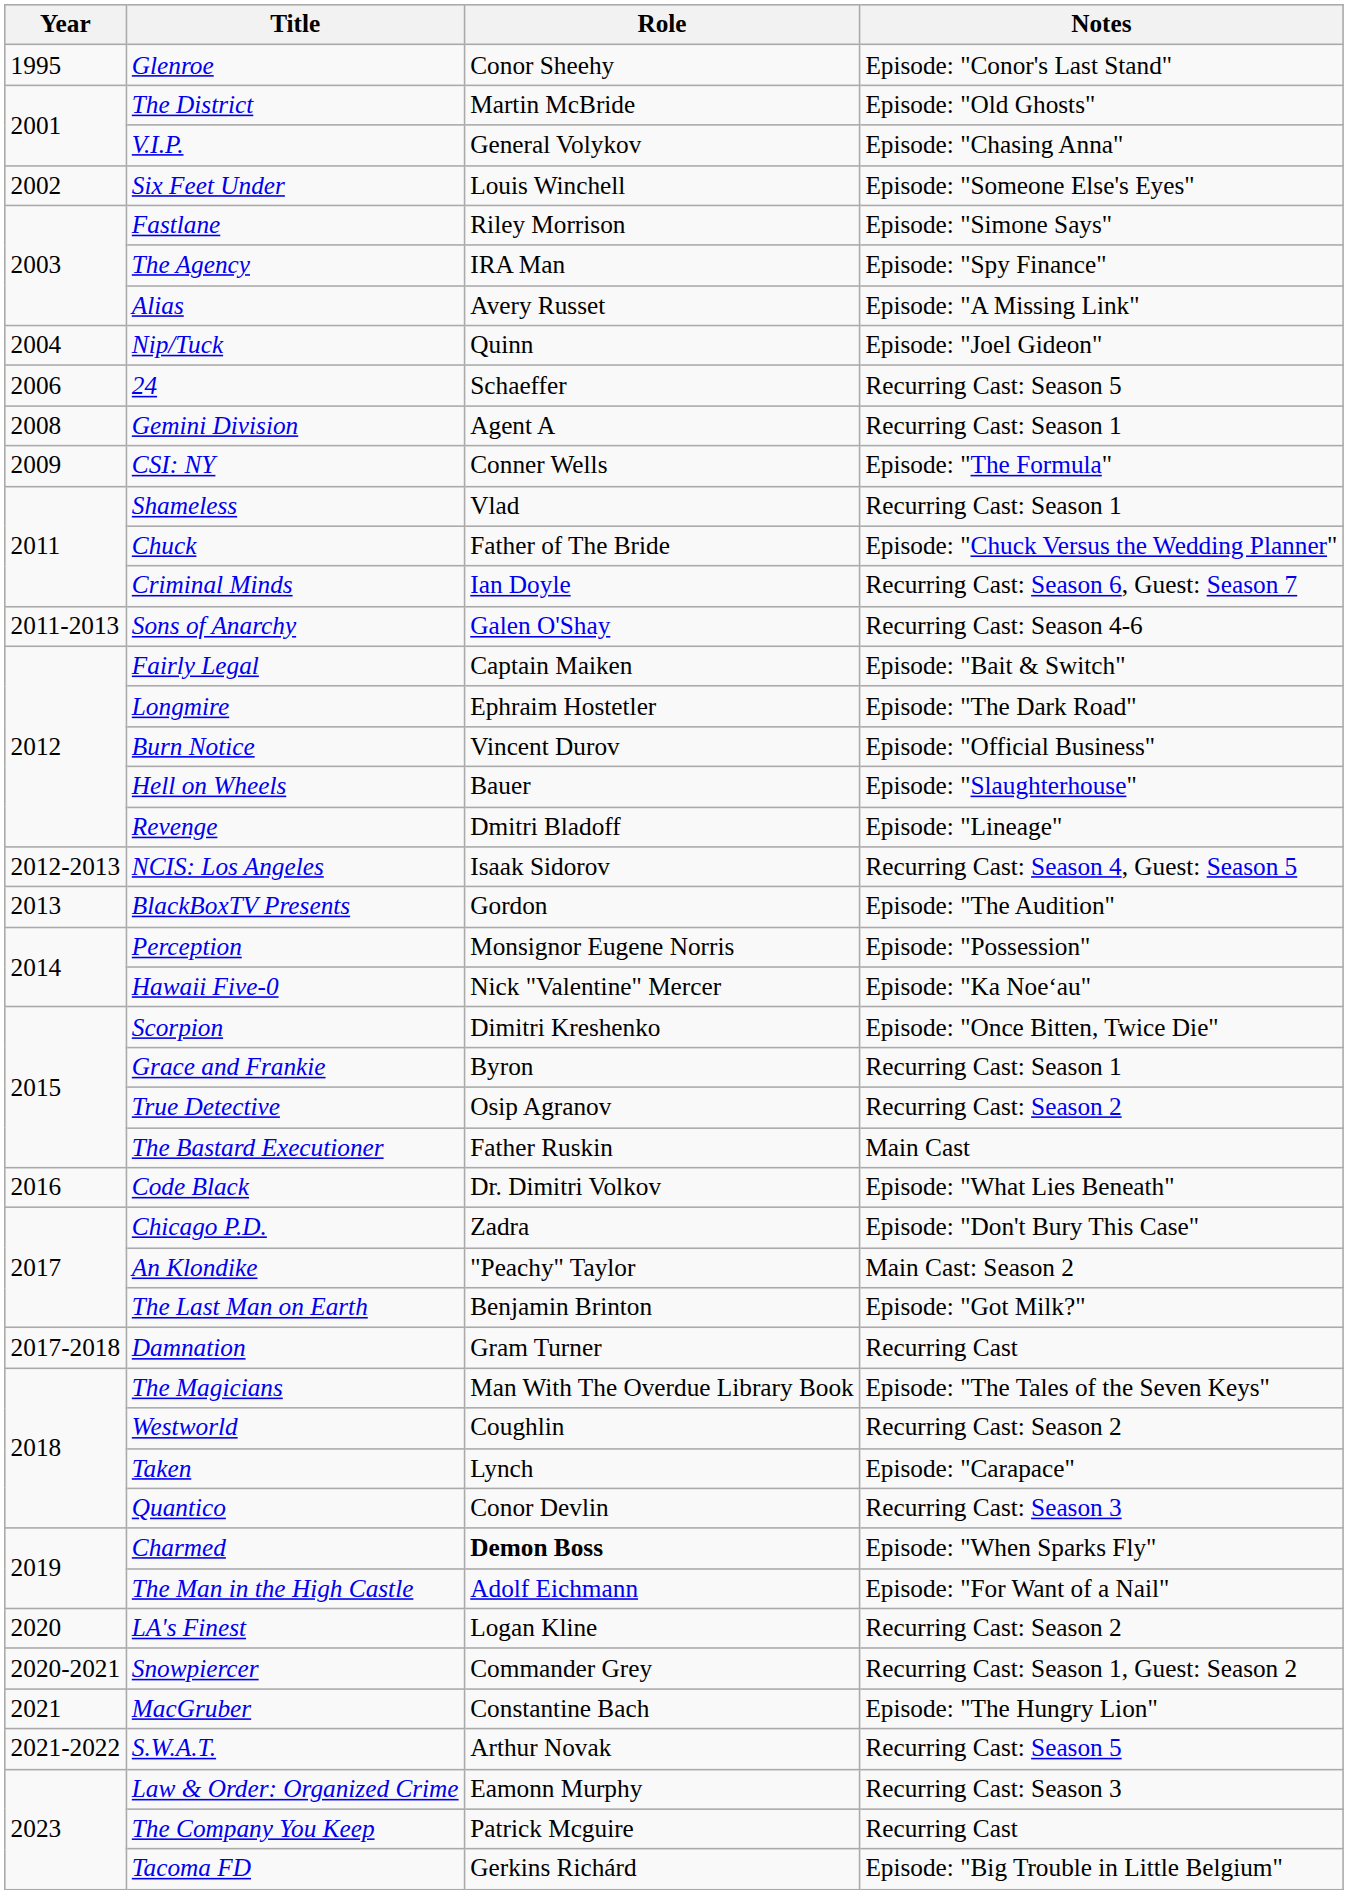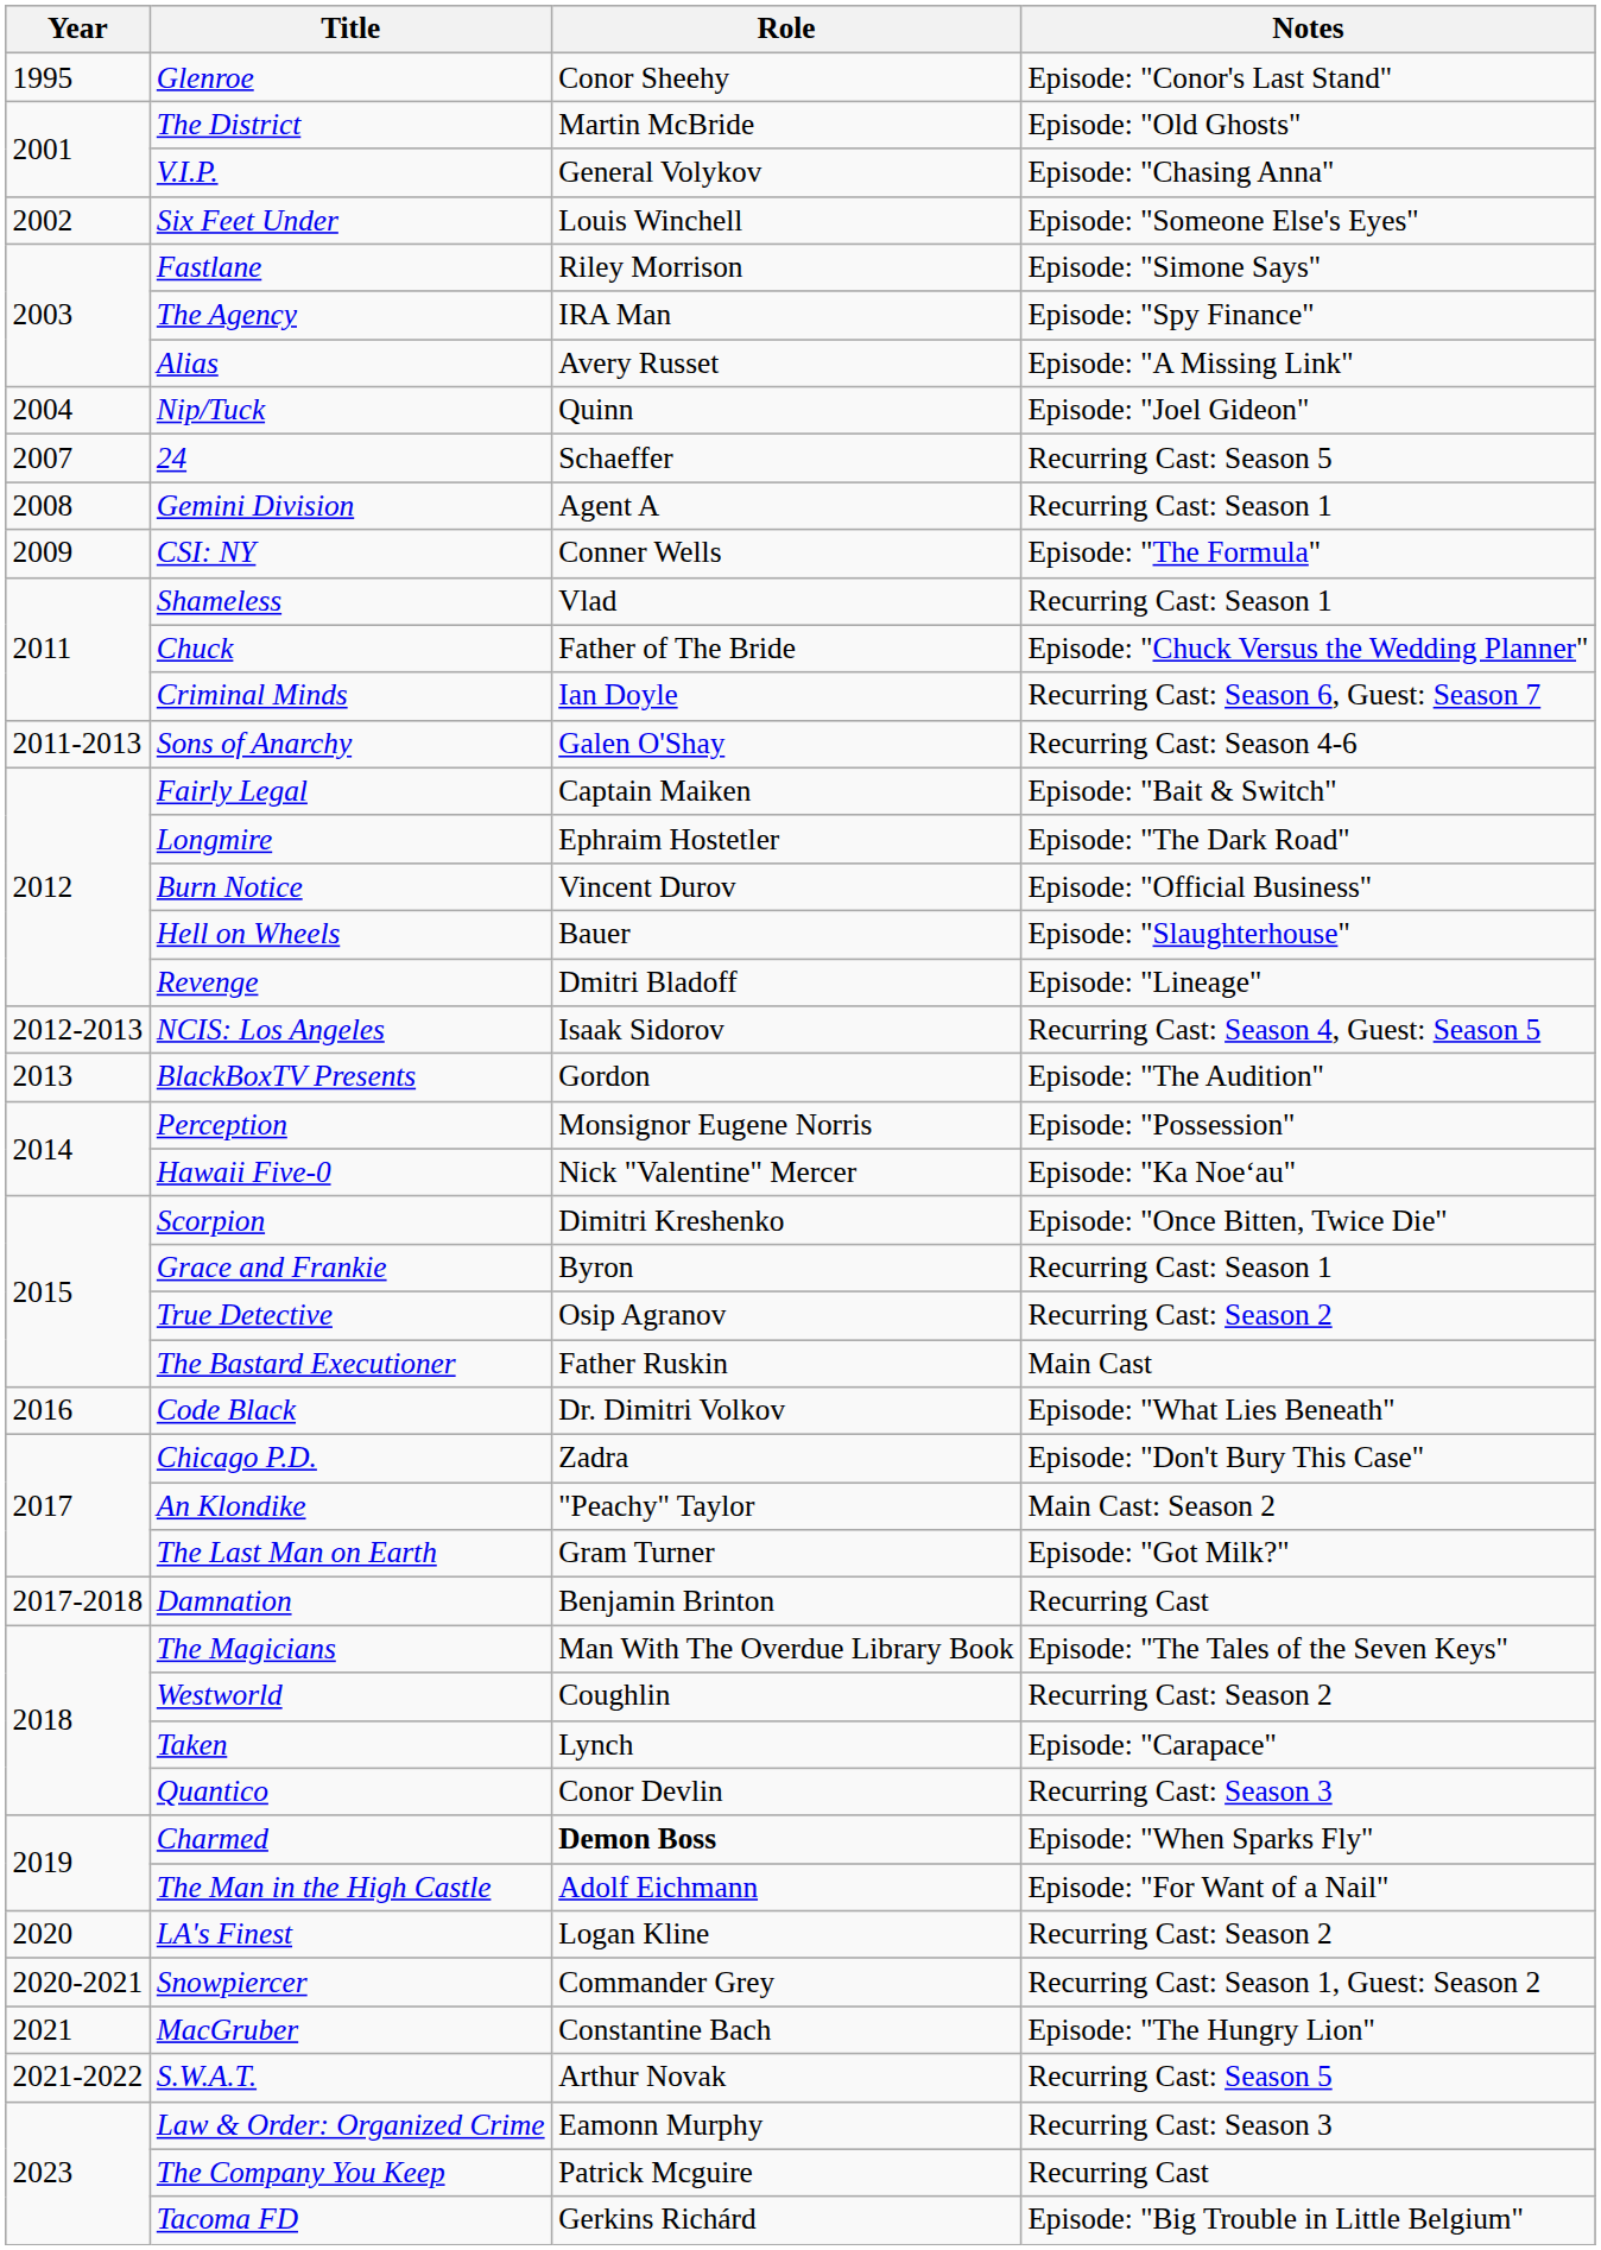 <table class = "wikitable sortable">
 <tr>
 <th>Year</th>
 <th>Title</th>
 <th>Role</th>
 <th>Notes</th>
 </tr>
 <tr>
 <td>1995</td>
 <td><em><a href='#'>Glenroe</a></em></td>
 <td>Conor Sheehy</td>
 <td>Episode: "Conor's Last Stand"</td>
 </tr>
 <tr>
 <td rowspan="2">2001</td>
 <td><em><a href='#'>The District</a></em></td>
 <td>Martin McBride</td>
 <td>Episode: "Old Ghosts"</td>
 </tr>
 <tr>
 <td><em><a href='#'>V.I.P.</a></em></td>
 <td>General Volykov</td>
 <td>Episode: "Chasing Anna"</td>
 </tr>
 <tr>
 <td>2002</td>
 <td><em><a href='#'>Six Feet Under</a></em></td>
 <td>Louis Winchell</td>
 <td>Episode: "Someone Else's Eyes"</td>
 </tr>
 <tr>
 <td rowspan="3">2003</td>
 <td><em><a href='#'>Fastlane</a></em></td>
 <td>Riley Morrison</td>
 <td>Episode: "Simone Says"</td>
 </tr>
 <tr>
 <td><em><a href='#'>The Agency</a></em></td>
 <td>IRA Man</td>
 <td>Episode: "Spy Finance"</td>
 </tr>
 <tr>
 <td><em><a href='#'>Alias</a></em></td>
 <td>Avery Russet</td>
 <td>Episode: "A Missing Link"</td>
 </tr>
 <tr>
 <td>2004</td>
 <td><em><a href='#'>Nip/Tuck</a></em></td>
 <td>Quinn</td>
 <td>Episode: "Joel Gideon"</td>
 </tr>
 <tr>
-<td>2006</td>
+<td>2007</td>
 <td><em><a href='#'>24</a></em></td>
 <td>Schaeffer</td>
 <td>Recurring Cast: Season 5</td>
 </tr>
 <tr>
 <td>2008</td>
 <td><em><a href='#'>Gemini Division</a></em></td>
 <td>Agent A</td>
 <td>Recurring Cast: Season 1</td>
 </tr>
 <tr>
 <td>2009</td>
 <td><em><a href='#'>CSI: NY</a></em></td>
 <td>Conner Wells</td>
 <td>Episode: "<a href='#'>The Formula</a>"</td>
 </tr>
 <tr>
 <td rowspan="3">2011</td>
 <td><em><a href='#'>Shameless</a></em></td>
 <td>Vlad</td>
 <td>Recurring Cast: Season 1</td>
 </tr>
 <tr>
 <td><em><a href='#'>Chuck</a></em></td>
 <td>Father of The Bride</td>
 <td>Episode: "<a href='#'>Chuck Versus the Wedding Planner</a>"</td>
 </tr>
 <tr>
 <td><em><a href='#'>Criminal Minds</a></em></td>
 <td><a href='#'>Ian Doyle</a></td>
 <td>Recurring Cast: <a href='#'>Season 6</a>, Guest: <a href='#'>Season 7</a></td>
 </tr>
 <tr>
 <td>2011-2013</td>
 <td><em><a href='#'>Sons of Anarchy</a></em></td>
 <td><a href='#'>Galen O'Shay</a></td>
 <td>Recurring Cast: Season 4-6</td>
 </tr>
 <tr>
 <td rowspan="5">2012</td>
 <td><em><a href='#'>Fairly Legal</a></em></td>
 <td>Captain Maiken</td>
 <td>Episode: "Bait & Switch"</td>
 </tr>
 <tr>
 <td><em><a href='#'>Longmire</a></em></td>
 <td>Ephraim Hostetler</td>
 <td>Episode: "The Dark Road"</td>
 </tr>
 <tr>
 <td><em><a href='#'>Burn Notice</a></em></td>
 <td>Vincent Durov</td>
 <td>Episode: "Official Business"</td>
 </tr>
 <tr>
 <td><em><a href='#'>Hell on Wheels</a></em></td>
 <td>Bauer</td>
 <td>Episode: "<a href='#'>Slaughterhouse</a>"</td>
 </tr>
 <tr>
 <td><em><a href='#'>Revenge</a></em></td>
 <td>Dmitri Bladoff</td>
 <td>Episode: "Lineage"</td>
 </tr>
 <tr>
 <td>2012-2013</td>
 <td><em><a href='#'>NCIS: Los Angeles</a></em></td>
 <td>Isaak Sidorov</td>
 <td>Recurring Cast: <a href='#'>Season 4</a>, Guest: <a href='#'>Season 5</a></td>
 </tr>
 <tr>
 <td>2013</td>
 <td><em><a href='#'>BlackBoxTV Presents</a></em></td>
 <td>Gordon</td>
 <td>Episode: "The Audition"</td>
 </tr>
 <tr>
 <td rowspan="2">2014</td>
 <td><em><a href='#'>Perception</a></em></td>
 <td>Monsignor Eugene Norris</td>
 <td>Episode: "Possession"</td>
 </tr>
 <tr>
 <td><em><a href='#'>Hawaii Five-0</a></em></td>
 <td>Nick "Valentine" Mercer</td>
 <td>Episode: "Ka Noeʻau"</td>
 </tr>
 <tr>
 <td rowspan="4">2015</td>
 <td><em><a href='#'>Scorpion</a></em> </td>
 <td>Dimitri Kreshenko</td>
 <td>Episode: "Once Bitten, Twice Die"</td>
 </tr>
 <tr>
 <td><em><a href='#'>Grace and Frankie</a></em></td>
 <td>Byron</td>
 <td>Recurring Cast: Season 1</td>
 </tr>
 <tr>
 <td><em><a href='#'>True Detective</a></em></td>
 <td>Osip Agranov</td>
 <td>Recurring Cast: <a href='#'>Season 2</a></td>
 </tr>
 <tr>
 <td><em><a href='#'>The Bastard Executioner</a></em></td>
 <td>Father Ruskin</td>
 <td>Main Cast</td>
 </tr>
 <tr>
 <td>2016</td>
 <td><em><a href='#'>Code Black</a></em></td>
 <td>Dr. Dimitri Volkov</td>
 <td>Episode: "What Lies Beneath"</td>
 </tr>
 <tr>
 <td rowspan="3">2017</td>
 <td><em><a href='#'>Chicago P.D.</a></em></td>
 <td>Zadra</td>
 <td>Episode: "Don't Bury This Case"</td>
 </tr>
 <tr>
 <td><em><a href='#'>An Klondike</a></em></td>
 <td>"Peachy" Taylor</td>
 <td>Main Cast: Season 2</td>
 </tr>
 <tr>
 <td><em><a href='#'>The Last Man on Earth</a></em></td>
-<td>Benjamin Brinton</td>
+<td>Gram Turner</td>
 <td>Episode: "Got Milk?"</td>
 </tr>
 <tr>
 <td>2017-2018</td>
 <td><em><a href='#'>Damnation</a></em></td>
-<td>Gram Turner</td>
+<td>Benjamin Brinton</td>
 <td>Recurring Cast</td>
 </tr>
 <tr>
 <td rowspan="4">2018</td>
 <td><em><a href='#'>The Magicians</a></em></td>
 <td>Man With The Overdue Library Book</td>
 <td>Episode: "The Tales of the Seven Keys"</td>
 </tr>
 <tr>
 <td><em><a href='#'>Westworld</a></em></td>
 <td>Coughlin</td>
 <td>Recurring Cast: Season 2</td>
 </tr>
 <tr>
 <td><em><a href='#'>Taken</a></em></td>
 <td>Lynch</td>
 <td>Episode: "Carapace"</td>
 </tr>
 <tr>
 <td><em><a href='#'>Quantico</a></em></td>
 <td>Conor Devlin</td>
 <td>Recurring Cast: <a href='#'>Season 3</a></td>
 </tr>
 <tr>
 <td rowspan="2">2019</td>
 <td><em><a href='#'>Charmed</a></em></td>
 <td><strong>Demon Boss</strong></td>
 <td>Episode: "When Sparks Fly"</td>
 </tr>
 <tr>
 <td><em><a href='#'>The Man in the High Castle</a></em></td>
 <td><a href='#'>Adolf Eichmann</a></td>
 <td>Episode: "For Want of a Nail"</td>
 </tr>
 <tr>
 <td>2020</td>
 <td><em><a href='#'>LA's Finest</a></em></td>
 <td>Logan Kline</td>
 <td>Recurring Cast: Season 2</td>
 </tr>
 <tr>
 <td>2020-2021</td>
 <td><em><a href='#'>Snowpiercer</a></em></td>
 <td>Commander Grey</td>
 <td>Recurring Cast: Season 1, Guest: Season 2</td>
 </tr>
 <tr>
 <td>2021</td>
 <td><em><a href='#'>MacGruber</a></em></td>
 <td>Constantine Bach</td>
 <td>Episode: "The Hungry Lion"</td>
 </tr>
 <tr>
 <td>2021-2022</td>
 <td><em><a href='#'>S.W.A.T.</a></em></td>
 <td>Arthur Novak</td>
 <td>Recurring Cast: <a href='#'>Season 5</a></td>
 </tr>
 <tr>
 <td rowspan="3">2023</td>
 <td><em><a href='#'>Law & Order: Organized Crime</a></em></td>
 <td>Eamonn Murphy</td>
 <td>Recurring Cast: Season 3</td>
 </tr>
 <tr>
 <td><em><a href='#'>The Company You Keep</a></em></td>
 <td>Patrick Mcguire</td>
 <td>Recurring Cast</td>
 </tr>
 <tr>
 <td><em><a href='#'>Tacoma FD</a></em></td>
 <td>Gerkins Richárd</td>
 <td>Episode: "Big Trouble in Little Belgium"</td>
 </tr>
 </table>
